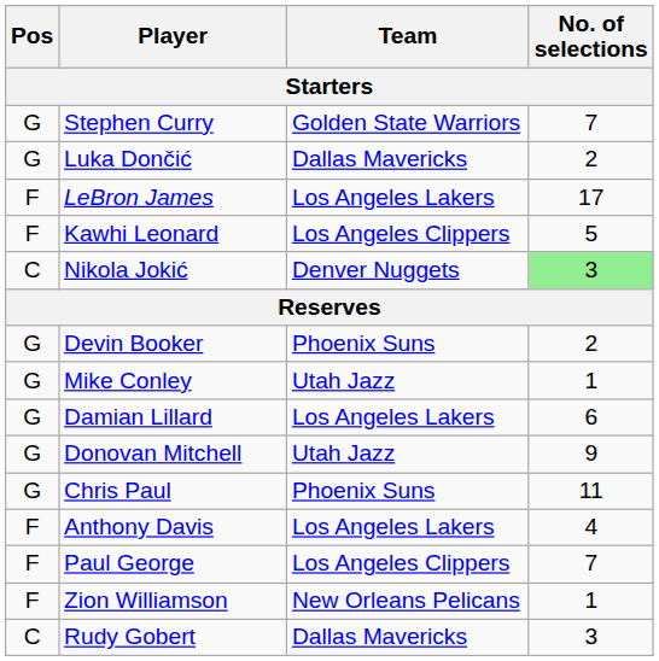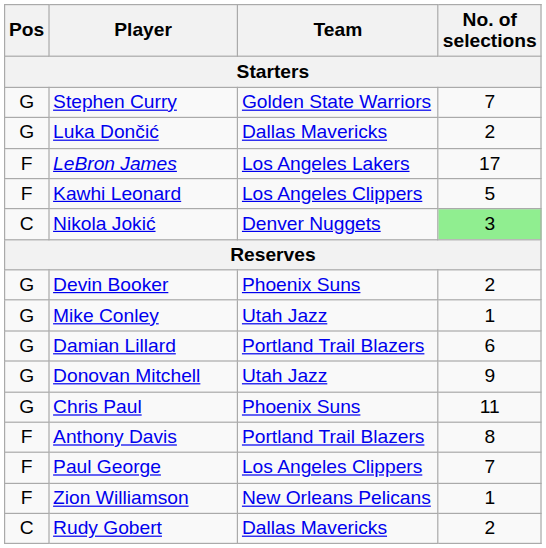 <table class="wikitable" style="text-align:center">
 <tr>
 <th scope="col" width="25px">Pos</th>
 <th scope="col" width="150px">Player</th>
 <th scope="col" width="160px">Team</th>
 <th scope="col" width="75px">No. of selections</th>
 </tr>
 <tr>
 <th scope="col" colspan="4">Starters</th>
 </tr>
 <tr>
 <td>G</td>
 <td style="text-align:left"><a href='#'>Stephen Curry</a></td>
 <td style="text-align:left"><a href='#'>Golden State Warriors</a></td>
 <td>7</td>
 </tr>
 <tr>
 <td>G</td>
 <td style="text-align:left"><a href='#'>Luka Dončić</a></td>
 <td style="text-align:left"><a href='#'>Dallas Mavericks</a></td>
 <td>2</td>
 </tr>
 <tr>
 <td>F</td>
 <td style="text-align:left"><em><a href='#'>LeBron James</a></em></td>
 <td style="text-align:left"><a href='#'>Los Angeles Lakers</a></td>
 <td>17</td>
 </tr>
 <tr>
 <td>F</td>
 <td style="text-align:left"><a href='#'>Kawhi Leonard</a></td>
 <td style="text-align:left"><a href='#'>Los Angeles Clippers</a></td>
 <td>5</td>
 </tr>
 <tr>
 <td>C</td>
 <td style="text-align:left"><a href='#'>Nikola Jokić</a></td>
 <td style="text-align:left"><a href='#'>Denver Nuggets</a></td>
 <td style="background: lightgreen;">3</td>
 </tr>
 <tr>
 <th scope="col" colspan="4">Reserves</th>
 </tr>
 <tr>
 <td>G</td>
 <td style="text-align:left"><a href='#'>Devin Booker</a></td>
 <td style="text-align:left"><a href='#'>Phoenix Suns</a></td>
 <td>2</td>
 </tr>
 <tr>
 <td>G</td>
 <td style="text-align:left"><a href='#'>Mike Conley</a> </td>
 <td style="text-align:left"><a href='#'>Utah Jazz</a></td>
 <td>1</td>
 </tr>
 <tr>
 <td>G</td>
 <td style="text-align:left"><a href='#'>Damian Lillard</a></td>
-<td style="text-align:left"><a href='#'>Los Angeles Lakers</a></td>
+<td style="text-align:left"><a href='#'>Portland Trail Blazers</a></td>
 <td>6</td>
 </tr>
 <tr>
 <td>G</td>
 <td style="text-align:left"><a href='#'>Donovan Mitchell</a></td>
 <td style="text-align:left"><a href='#'>Utah Jazz</a></td>
 <td>9</td>
 </tr>
 <tr>
 <td>G</td>
 <td style="text-align:left"><a href='#'>Chris Paul</a></td>
 <td style="text-align:left"><a href='#'>Phoenix Suns</a></td>
 <td>11</td>
 </tr>
 <tr>
 <td>F</td>
 <td style="text-align:left"><a href='#'>Anthony Davis</a></td>
-<td style="text-align:left"><a href='#'>Los Angeles Lakers</a></td>
-<td>4</td>
+<td style="text-align:left"><a href='#'>Portland Trail Blazers</a></td>
+<td>8</td>
 </tr>
 <tr>
 <td>F</td>
 <td style="text-align:left"><a href='#'>Paul George</a></td>
 <td style="text-align:left"><a href='#'>Los Angeles Clippers</a></td>
 <td>7</td>
 </tr>
 <tr>
 <td>F</td>
 <td style="text-align:left"><a href='#'>Zion Williamson</a></td>
 <td style="text-align:left"><a href='#'>New Orleans Pelicans</a></td>
 <td>1</td>
 </tr>
 <tr>
 <td>C</td>
 <td style="text-align:left"><a href='#'>Rudy Gobert</a></td>
 <td style="text-align:left"><a href='#'>Dallas Mavericks</a></td>
-<td>3</td>
+<td>2</td>
 </tr>
 </table>
